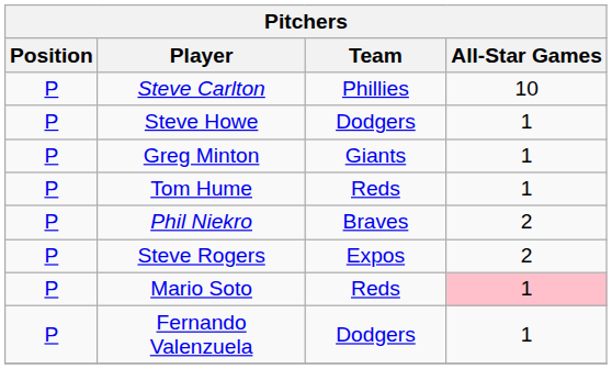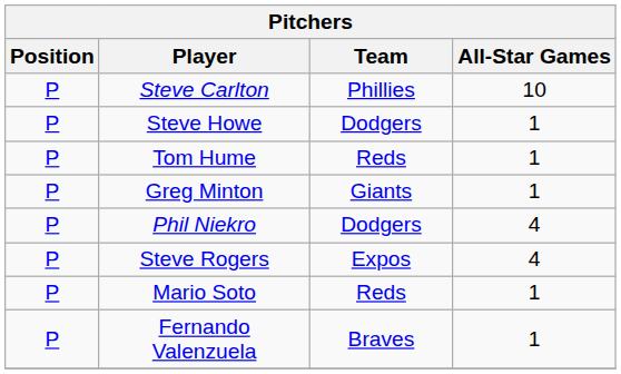 <table class="wikitable" style="font-size: 100%; text-align:center;">
 <tr>
 <th colspan="4">Pitchers</th>
 </tr>
 <tr>
 <th>Position</th>
 <th width="150">Player</th>
 <th width="100">Team</th>
 <th>All-Star Games</th>
 </tr>
 <tr>
 <td><a href='#'>P</a></td>
 <td><em><a href='#'>Steve Carlton</a></em></td>
 <td><a href='#'>Phillies</a></td>
 <td>10</td>
 </tr>
 <tr>
 <td><a href='#'>P</a></td>
 <td><a href='#'>Steve Howe</a></td>
 <td><a href='#'>Dodgers</a></td>
 <td>1</td>
 </tr>
 <tr>
 <td><a href='#'>P</a></td>
+<td><a href='#'>Tom Hume</a></td>
+<td><a href='#'>Reds</a></td>
+<td>1</td>
+</tr>
+<tr>
+<td><a href='#'>P</a></td>
 <td><a href='#'>Greg Minton</a></td>
 <td><a href='#'>Giants</a></td>
 <td>1</td>
 </tr>
 <tr>
 <td><a href='#'>P</a></td>
-<td><a href='#'>Tom Hume</a></td>
+<td><em><a href='#'>Phil Niekro</a></em></td>
+<td><a href='#'>Dodgers</a></td>
+<td>4</td>
+</tr>
+<tr>
+<td><a href='#'>P</a></td>
+<td><a href='#'>Steve Rogers</a></td>
+<td><a href='#'>Expos</a></td>
+<td>4</td>
+</tr>
+<tr>
+<td><a href='#'>P</a></td>
+<td><a href='#'>Mario Soto</a></td>
 <td><a href='#'>Reds</a></td>
 <td>1</td>
 </tr>
 <tr>
 <td><a href='#'>P</a></td>
-<td><em><a href='#'>Phil Niekro</a></em></td>
+<td><a href='#'>Fernando Valenzuela</a></td>
 <td><a href='#'>Braves</a></td>
-<td>2</td>
-</tr>
-<tr>
-<td><a href='#'>P</a></td>
-<td><a href='#'>Steve Rogers</a></td>
-<td><a href='#'>Expos</a></td>
-<td>2</td>
-</tr>
-<tr>
-<td><a href='#'>P</a></td>
-<td><a href='#'>Mario Soto</a></td>
-<td><a href='#'>Reds</a></td>
-<td style="background: pink;">1</td>
-</tr>
-<tr>
-<td><a href='#'>P</a></td>
-<td><a href='#'>Fernando Valenzuela</a></td>
-<td><a href='#'>Dodgers</a></td>
 <td>1</td>
 </tr>
 <tr>
 </tr>
 </table>
